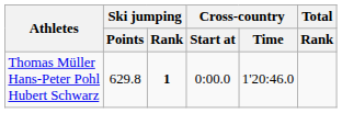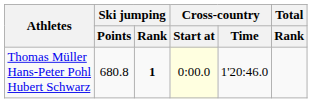 <table class="wikitable" border="1" style="font-size:90%">
 <tr>
 <th rowspan="2">Athletes</th>
 <th colspan="2">Ski jumping</th>
 <th colspan="2">Cross-country</th>
 <th>Total</th>
 </tr>
 <tr>
 <th>Points</th>
 <th>Rank</th>
 <th>Start at</th>
 <th>Time</th>
 <th>Rank</th>
 </tr>
 <tr>
 <td><a href='#'>Thomas Müller</a><br><a href='#'>Hans-Peter Pohl</a><br><a href='#'>Hubert Schwarz</a></td>
-<td align=center>629.8</td>
+<td align=center>680.8</td>
 <td align=center><strong>1</strong></td>
-<td align=center>0:00.0</td>
+<td align=center style="background: lightyellow;">0:00.0</td>
 <td align=center>1'20:46.0</td>
 <td align=center></td>
 </tr>
 </table>
